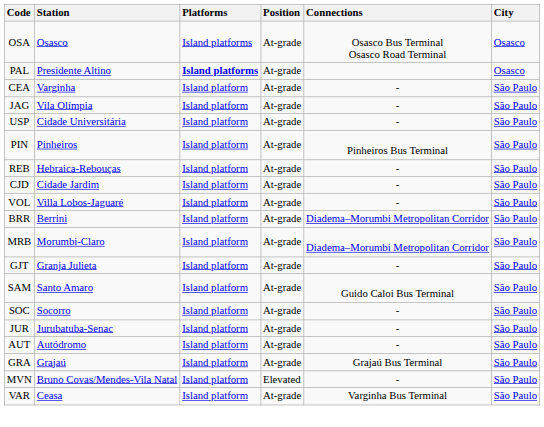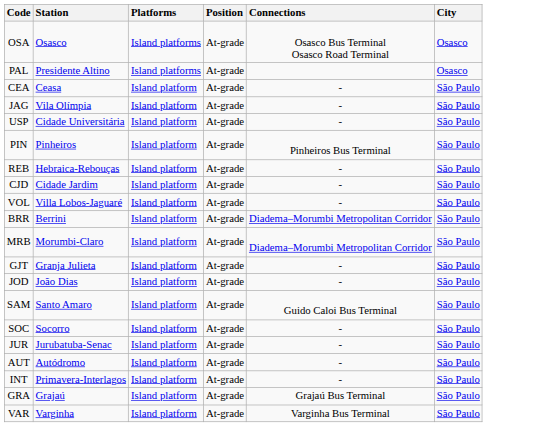 <table class="wikitable">
 <tr>
 <th style="text-align:left;">Code</th>
 <th style="text-align:left;">Station</th>
 <th style="text-align:left;">Platforms</th>
 <th style="text-align:left;">Position</th>
 <th style="text-align:left;">Connections</th>
 <th style="text-align:left;">City</th>
 </tr>
 <tr>
 <td style="text-align:center;">OSA</td>
 <td style="text-align:left;"><a href='#'>Osasco</a></td>
 <td style="text-align:left;"><a href='#'>Island platforms</a></td>
 <td style="text-align:left;">At-grade</td>
 <td style="text-align:center;"> <br>  Osasco Bus Terminal<br> Osasco Road Terminal</td>
 <td style="text-align:left;"><a href='#'>Osasco</a></td>
 </tr>
 <tr>
 <td style="text-align:center;">PAL</td>
 <td style="text-align:left;"><a href='#'>Presidente Altino</a></td>
-<td style="text-align:left;"><strong><a href='#'>Island platforms</a></strong></td>
+<td style="text-align:left;"><a href='#'>Island platforms</a></td>
 <td style="text-align:left;">At-grade</td>
 <td style="text-align:center;"> </td>
 <td style="text-align:left;"><a href='#'>Osasco</a></td>
 </tr>
 <tr>
 <td style="text-align:center;">CEA</td>
-<td style="text-align:left;"><a href='#'>Varginha</a></td>
+<td style="text-align:left;"><a href='#'>Ceasa</a></td>
 <td style="text-align:left;"><a href='#'>Island platform</a></td>
 <td style="text-align:left;">At-grade</td>
 <td style="text-align:center;">-</td>
 <td style="text-align:left;"><a href='#'>São Paulo</a></td>
 </tr>
 <tr>
 <td style="text-align:center;">JAG</td>
 <td style="text-align:left;"><a href='#'>Vila Olímpia</a></td>
 <td style="text-align:left;"><a href='#'>Island platform</a></td>
 <td style="text-align:left;">At-grade</td>
 <td style="text-align:center;">-</td>
 <td style="text-align:left;"><a href='#'>São Paulo</a></td>
 </tr>
 <tr>
 <td style="text-align:center;">USP</td>
 <td style="text-align:left;"><a href='#'>Cidade Universitária</a></td>
 <td style="text-align:left;"><a href='#'>Island platform</a></td>
 <td style="text-align:left;">At-grade</td>
 <td style="text-align:center;">-</td>
 <td style="text-align:left;"><a href='#'>São Paulo</a></td>
 </tr>
 <tr>
 <td style="text-align:center;">PIN</td>
 <td style="text-align:left;"><a href='#'>Pinheiros</a></td>
 <td style="text-align:left;"><a href='#'>Island platform</a></td>
 <td style="text-align:left;">At-grade</td>
 <td style="text-align:center;"> <br> Pinheiros Bus Terminal</td>
 <td style="text-align:left;"><a href='#'>São Paulo</a></td>
 </tr>
 <tr>
 <td style="text-align:center;">REB</td>
 <td style="text-align:left;"><a href='#'>Hebraica-Rebouças</a></td>
 <td style="text-align:left;"><a href='#'>Island platform</a></td>
 <td style="text-align:left;">At-grade</td>
 <td style="text-align:center;">-</td>
 <td style="text-align:left;"><a href='#'>São Paulo</a></td>
 </tr>
 <tr>
 <td style="text-align:center;">CJD</td>
 <td style="text-align:left;"><a href='#'>Cidade Jardim</a></td>
 <td style="text-align:left;"><a href='#'>Island platform</a></td>
 <td style="text-align:left;">At-grade</td>
 <td style="text-align:center;">-</td>
 <td style="text-align:left;"><a href='#'>São Paulo</a></td>
 </tr>
 <tr>
 <td style="text-align:center;">VOL</td>
 <td style="text-align:left;"><a href='#'>Villa Lobos-Jaguaré</a></td>
 <td style="text-align:left;"><a href='#'>Island platform</a></td>
 <td style="text-align:left;">At-grade</td>
 <td style="text-align:center;">-</td>
 <td style="text-align:left;"><a href='#'>São Paulo</a></td>
 </tr>
 <tr>
 <td style="text-align:center;">BRR</td>
 <td style="text-align:left;"><a href='#'>Berrini</a></td>
 <td style="text-align:left;"><a href='#'>Island platform</a></td>
 <td style="text-align:left;">At-grade</td>
 <td style="text-align:center;"> <a href='#'>Diadema–Morumbi Metropolitan Corridor</a></td>
 <td style="text-align:left;"><a href='#'>São Paulo</a></td>
 </tr>
 <tr>
 <td style="text-align:center;">MRB</td>
 <td style="text-align:left;"><a href='#'>Morumbi-Claro</a></td>
 <td style="text-align:left;"><a href='#'>Island platform</a></td>
 <td style="text-align:left;">At-grade</td>
 <td style="text-align:center;">  <em></em><br> <a href='#'>Diadema–Morumbi Metropolitan Corridor</a></td>
 <td style="text-align:left;"><a href='#'>São Paulo</a></td>
 </tr>
 <tr>
 <td style="text-align:center;">GJT</td>
 <td style="text-align:left;"><a href='#'>Granja Julieta</a></td>
 <td style="text-align:left;"><a href='#'>Island platform</a></td>
 <td style="text-align:left;">At-grade</td>
 <td style="text-align:center;">-</td>
 <td style="text-align:left;"><a href='#'>São Paulo</a></td>
 </tr>
 <tr>
+<td style="text-align:center;">JOD</td>
+<td style="text-align:left;"><a href='#'>João Dias</a></td>
+<td style="text-align:left;"><a href='#'>Island platform</a></td>
+<td style="text-align:left;">At-grade</td>
+<td style="text-align:center;">-</td>
+<td style="text-align:left;"><a href='#'>São Paulo</a></td>
+</tr>
+<tr>
 <td style="text-align:center;">SAM</td>
 <td style="text-align:left;"><a href='#'>Santo Amaro</a></td>
 <td style="text-align:left;"><a href='#'>Island platform</a></td>
 <td style="text-align:left;">At-grade</td>
 <td style="text-align:center;"> <br> Guido Caloi Bus Terminal</td>
 <td style="text-align:left;"><a href='#'>São Paulo</a></td>
 </tr>
 <tr>
 <td style="text-align:center;">SOC</td>
 <td style="text-align:left;"><a href='#'>Socorro</a></td>
 <td style="text-align:left;"><a href='#'>Island platform</a></td>
 <td style="text-align:left;">At-grade</td>
 <td style="text-align:center;">-</td>
 <td style="text-align:left;"><a href='#'>São Paulo</a></td>
 </tr>
 <tr>
 <td style="text-align:center;">JUR</td>
 <td style="text-align:left;"><a href='#'>Jurubatuba-Senac</a></td>
 <td style="text-align:left;"><a href='#'>Island platform</a></td>
 <td style="text-align:left;">At-grade</td>
 <td style="text-align:center;">-</td>
 <td style="text-align:left;"><a href='#'>São Paulo</a></td>
 </tr>
 <tr>
 <td style="text-align:center;">AUT</td>
 <td style="text-align:left;"><a href='#'>Autódromo</a></td>
 <td style="text-align:left;"><a href='#'>Island platform</a></td>
 <td style="text-align:left;">At-grade</td>
 <td style="text-align:center;">-</td>
 <td style="text-align:left;"><a href='#'>São Paulo</a></td>
 </tr>
 <tr>
+<td style="text-align:center;">INT</td>
+<td style="text-align:left;"><a href='#'>Primavera-Interlagos</a></td>
+<td style="text-align:left;"><a href='#'>Island platform</a></td>
+<td style="text-align:left;">At-grade</td>
+<td style="text-align:center;">-</td>
+<td style="text-align:left;"><a href='#'>São Paulo</a></td>
+</tr>
+<tr>
 <td style="text-align:center;">GRA</td>
 <td style="text-align:left;"><a href='#'>Grajaú</a></td>
 <td style="text-align:left;"><a href='#'>Island platform</a></td>
 <td style="text-align:left;">At-grade</td>
 <td style="text-align:center;">  Grajaú Bus Terminal</td>
 <td style="text-align:left;"><a href='#'>São Paulo</a></td>
 </tr>
 <tr>
-<td style="text-align:center;">MVN</td>
-<td style="text-align:left;"><a href='#'>Bruno Covas/Mendes-Vila Natal</a></td>
-<td style="text-align:left;"><a href='#'>Island platform</a></td>
-<td style="text-align:left;">Elevated</td>
-<td style="text-align:center;">-</td>
-<td style="text-align:left;"><a href='#'>São Paulo</a></td>
-</tr>
-<tr>
 <td style="text-align:center;">VAR</td>
-<td style="text-align:left;"><a href='#'>Ceasa</a></td>
+<td style="text-align:left;"><a href='#'>Varginha</a></td>
 <td style="text-align:left;"><a href='#'>Island platform</a></td>
 <td style="text-align:left;">At-grade</td>
 <td style="text-align:center;"> Varginha Bus Terminal <em></em></td>
 <td style="text-align:left;"><a href='#'>São Paulo</a></td>
 </tr>
 </table>
